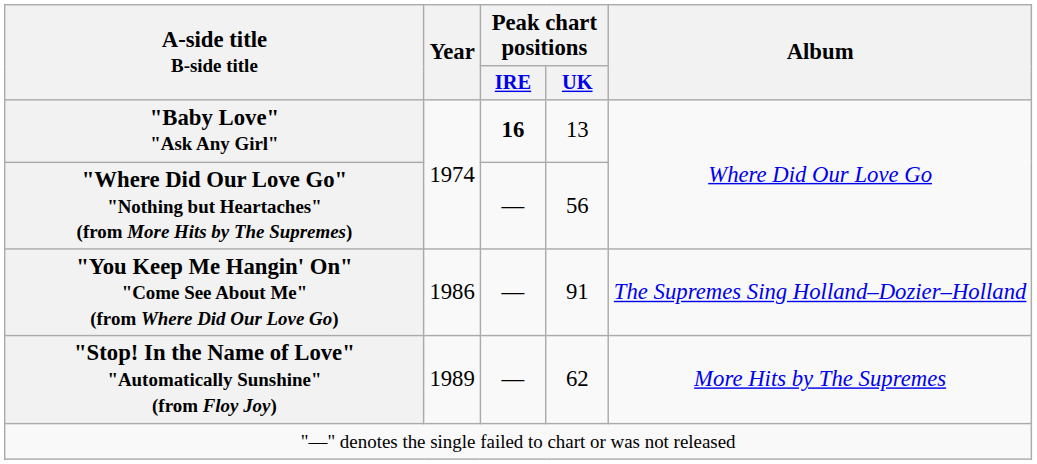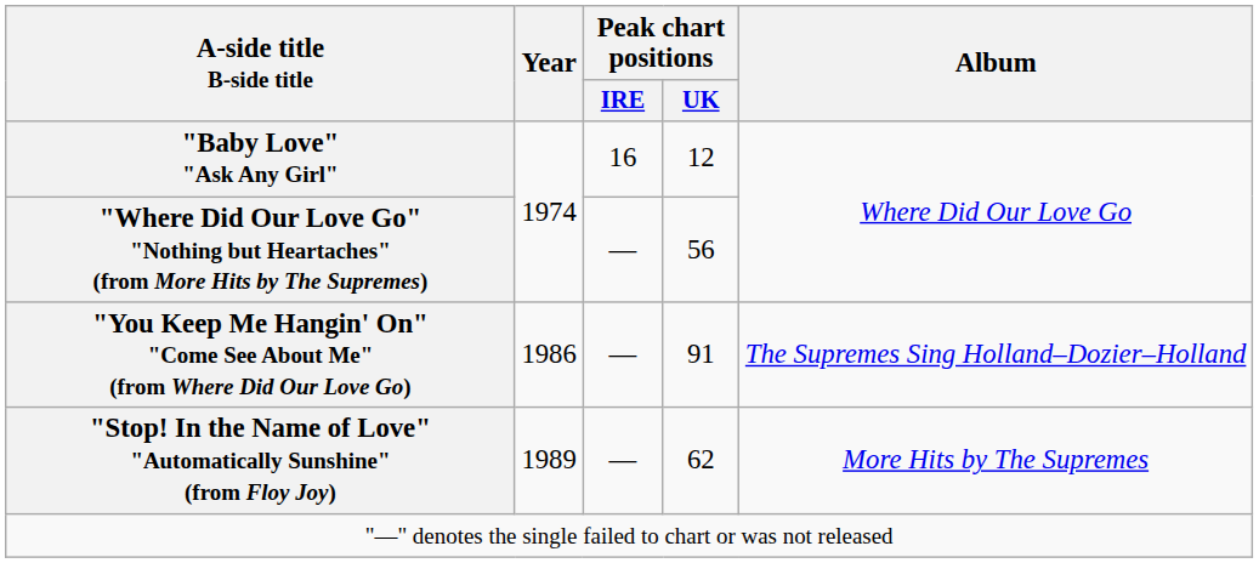 <table class="wikitable plainrowheaders" style="text-align:center;">
 <tr>
 <th rowspan="2" style="width:18em;">A-side title<br><small>B-side title</small></th>
 <th rowspan="2">Year</th>
 <th colspan="2">Peak chart positions</th>
 <th rowspan="2" scope="col">Album</th>
 </tr>
 <tr>
 <th scope="col" style="width:2.75em;font-size:90%;"><a href='#'>IRE</a><br></th>
 <th scope="col" style="width:2.6em; font-size:90%;"><a href='#'>UK</a><br></th>
 </tr>
 <tr>
 <th scope="row">"Baby Love" <br><small>"Ask Any Girl"</small></th>
 <td rowspan="2">1974</td>
-<td><strong>16</strong></td>
-<td>13</td>
+<td>16</td>
+<td>12</td>
 <td rowspan="2"><em><a href='#'>Where Did Our Love Go</a></em></td>
 </tr>
 <tr>
 <th scope="row">"Where Did Our Love Go" <br><small>"Nothing but Heartaches"<br>(from <em>More Hits by The Supremes</em>)</small></th>
 <td>—</td>
 <td>56<br></td>
 </tr>
 <tr>
 <th scope="row">"You Keep Me Hangin' On" <br><small>"Come See About Me"<br>(from <em>Where Did Our Love Go</em>)</small></th>
 <td>1986</td>
 <td>—</td>
 <td>91</td>
 <td><em><a href='#'>The Supremes Sing Holland–Dozier–Holland</a></em></td>
 </tr>
 <tr>
 <th scope="row">"Stop! In the Name of Love" <br><small>"Automatically Sunshine"<br>(from <em>Floy Joy</em>)</small></th>
 <td>1989</td>
 <td>—</td>
 <td>62</td>
 <td><em><a href='#'>More Hits by The Supremes</a></em></td>
 </tr>
 <tr>
 <td colspan="22"><small>"—" denotes the single failed to chart or was not released</small></td>
 </tr>
 </table>
